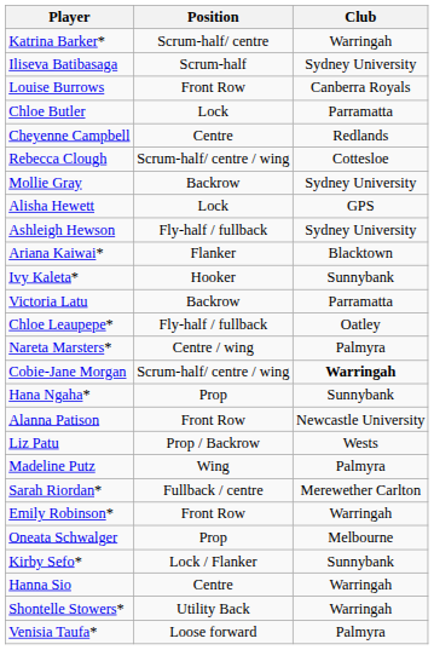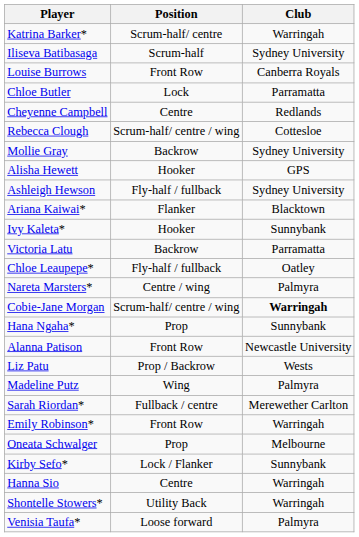 <table class="wikitable sortable" style="text-align: center;">
 <tr>
 <th>Player</th>
 <th>Position</th>
 <th>Club</th>
 </tr>
 <tr>
 <td align="left"><a href='#'>Katrina Barker</a>*</td>
 <td>Scrum-half/ centre</td>
 <td>Warringah</td>
 </tr>
 <tr>
 <td align="left"><a href='#'>Iliseva Batibasaga</a></td>
 <td>Scrum-half</td>
 <td>Sydney University</td>
 </tr>
 <tr>
 <td align="left"><a href='#'>Louise Burrows</a></td>
 <td>Front Row</td>
 <td>Canberra Royals</td>
 </tr>
 <tr>
 <td align="left"><a href='#'>Chloe Butler</a></td>
 <td>Lock</td>
 <td>Parramatta</td>
 </tr>
 <tr>
 <td align="left"><a href='#'>Cheyenne Campbell</a></td>
 <td>Centre</td>
 <td>Redlands</td>
 </tr>
 <tr>
 <td align="left"><a href='#'>Rebecca Clough</a></td>
 <td>Scrum-half/ centre / wing</td>
 <td>Cottesloe</td>
 </tr>
 <tr>
 <td align="left"><a href='#'>Mollie Gray</a></td>
 <td>Backrow</td>
 <td>Sydney University</td>
 </tr>
 <tr>
 <td align="left"><a href='#'>Alisha Hewett</a></td>
-<td>Lock</td>
+<td>Hooker</td>
 <td>GPS</td>
 </tr>
 <tr>
 <td align="left"><a href='#'>Ashleigh Hewson</a></td>
 <td>Fly-half / fullback</td>
 <td>Sydney University</td>
 </tr>
 <tr>
 <td align="left"><a href='#'>Ariana Kaiwai</a>*</td>
 <td>Flanker</td>
 <td>Blacktown</td>
 </tr>
 <tr>
 <td align="left"><a href='#'>Ivy Kaleta</a>*</td>
 <td>Hooker</td>
 <td>Sunnybank</td>
 </tr>
 <tr>
 <td align="left"><a href='#'>Victoria Latu</a></td>
 <td>Backrow</td>
 <td>Parramatta</td>
 </tr>
 <tr>
 <td align="left"><a href='#'>Chloe Leaupepe</a>*</td>
 <td>Fly-half / fullback</td>
 <td>Oatley</td>
 </tr>
 <tr>
 <td align="left"><a href='#'>Nareta Marsters</a>*</td>
 <td>Centre / wing</td>
 <td>Palmyra</td>
 </tr>
 <tr>
 <td align="left"><a href='#'>Cobie-Jane Morgan</a></td>
 <td>Scrum-half/ centre / wing</td>
 <td><strong>Warringah</strong></td>
 </tr>
 <tr>
 <td align="left"><a href='#'>Hana Ngaha</a>*</td>
 <td>Prop</td>
 <td>Sunnybank</td>
 </tr>
 <tr>
 <td align="left"><a href='#'>Alanna Patison</a></td>
 <td>Front Row</td>
 <td>Newcastle University</td>
 </tr>
 <tr>
 <td align="left"><a href='#'>Liz Patu</a></td>
 <td>Prop / Backrow</td>
 <td>Wests</td>
 </tr>
 <tr>
 <td align="left"><a href='#'>Madeline Putz</a></td>
 <td>Wing</td>
 <td>Palmyra</td>
 </tr>
 <tr>
 <td align="left"><a href='#'>Sarah Riordan</a>*</td>
 <td>Fullback / centre</td>
 <td>Merewether Carlton</td>
 </tr>
 <tr>
 <td align="left"><a href='#'>Emily Robinson</a>*</td>
 <td>Front Row</td>
 <td>Warringah</td>
 </tr>
 <tr>
 <td align="left"><a href='#'>Oneata Schwalger</a></td>
 <td>Prop</td>
 <td>Melbourne</td>
 </tr>
 <tr>
 <td align="left"><a href='#'>Kirby Sefo</a>*</td>
 <td>Lock / Flanker</td>
 <td>Sunnybank</td>
 </tr>
 <tr>
 <td align="left"><a href='#'>Hanna Sio</a></td>
 <td>Centre</td>
 <td>Warringah</td>
 </tr>
 <tr>
 <td align="left"><a href='#'>Shontelle Stowers</a>*</td>
 <td>Utility Back</td>
 <td>Warringah</td>
 </tr>
 <tr>
 <td align="left"><a href='#'>Venisia Taufa</a>*</td>
 <td>Loose forward</td>
 <td>Palmyra</td>
 </tr>
 </table>
